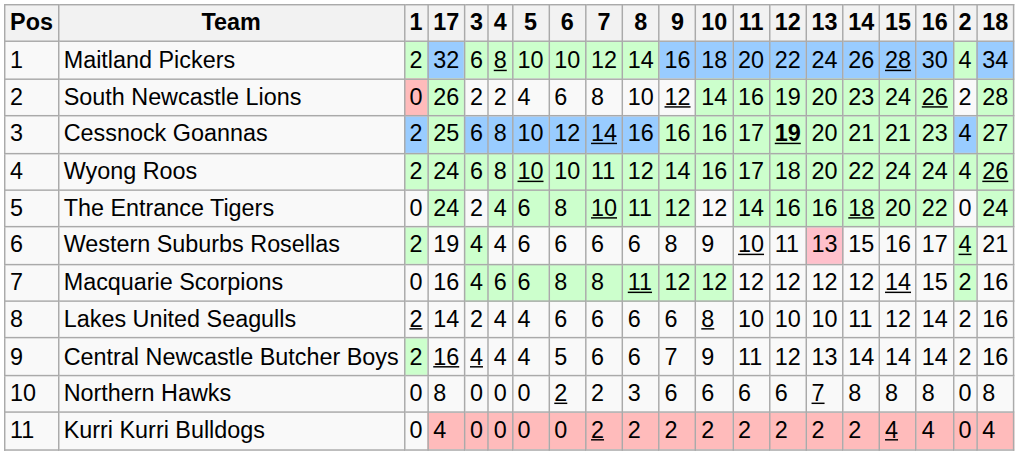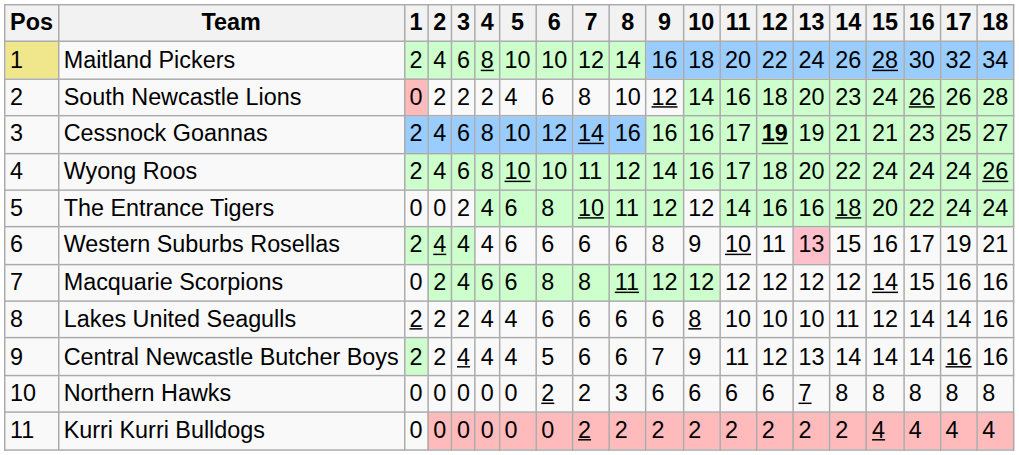 <table class="wikitable">
 <tr>
 <th>Pos</th>
 <th>Team</th>
 <th>1</th>
-<th>17</th>
+<th>2</th>
 <th>3</th>
 <th>4</th>
 <th>5</th>
 <th>6</th>
 <th>7</th>
 <th>8</th>
 <th>9</th>
 <th>10</th>
 <th>11</th>
 <th>12</th>
 <th>13</th>
 <th>14</th>
 <th>15</th>
 <th>16</th>
-<th>2</th>
+<th>17</th>
 <th>18</th>
 </tr>
 <tr>
-<td>1</td>
+<td style="background: khaki;">1</td>
 <td> Maitland Pickers</td>
 <td style="background:#ccffcc;">2</td>
-<td style="background:#99ccff;">32</td>
+<td style="background:#ccffcc;">4</td>
 <td style="background:#ccffcc;">6</td>
 <td style="background:#ccffcc;"><u>8</u></td>
 <td style="background:#ccffcc;">10</td>
 <td style="background:#ccffcc;">10</td>
 <td style="background:#ccffcc;">12</td>
 <td style="background:#ccffcc;">14</td>
 <td style="background:#99ccff;">16</td>
 <td style="background:#99ccff;">18</td>
 <td style="background:#99ccff;">20</td>
 <td style="background:#99ccff;">22</td>
 <td style="background:#99ccff;">24</td>
 <td style="background:#99ccff;">26</td>
 <td style="background:#99ccff;"><u>28</u></td>
 <td style="background:#99ccff;">30</td>
-<td style="background:#ccffcc;">4</td>
+<td style="background:#99ccff;">32</td>
 <td style="background:#99ccff;">34</td>
 </tr>
 <tr>
 <td>2</td>
 <td> South Newcastle Lions</td>
 <td style="background:#ffbbbb;">0</td>
-<td style="background:#ccffcc;">26</td>
+<td>2</td>
 <td>2</td>
 <td>2</td>
 <td>4</td>
 <td>6</td>
 <td>8</td>
 <td>10</td>
 <td><u>12</u></td>
 <td style="background:#ccffcc;">14</td>
 <td style="background:#ccffcc;">16</td>
-<td style="background:#ccffcc;">19</td>
+<td style="background:#ccffcc;">18</td>
 <td style="background:#ccffcc;">20</td>
 <td style="background:#ccffcc;">23</td>
 <td style="background:#ccffcc;">24</td>
 <td style="background:#ccffcc;"><u>26</u></td>
-<td>2</td>
+<td style="background:#ccffcc;">26</td>
 <td style="background:#ccffcc;">28</td>
 </tr>
 <tr>
 <td>3</td>
 <td> Cessnock Goannas</td>
 <td style="background:#99ccff;">2</td>
-<td style="background:#ccffcc;">25</td>
+<td style="background:#99ccff;">4</td>
 <td style="background:#99ccff;">6</td>
 <td style="background:#99ccff;">8</td>
 <td style="background:#99ccff;">10</td>
 <td style="background:#99ccff;">12</td>
 <td style="background:#99ccff;"><u>14</u></td>
 <td style="background:#99ccff;">16</td>
 <td style="background:#ccffcc;">16</td>
 <td style="background:#ccffcc;">16</td>
 <td style="background:#ccffcc;">17</td>
 <td style="background:#ccffcc;"><strong><u>19</u></strong></td>
-<td style="background:#ccffcc;">20</td>
+<td style="background:#ccffcc;">19</td>
 <td style="background:#ccffcc;">21</td>
 <td style="background:#ccffcc;">21</td>
 <td style="background:#ccffcc;">23</td>
-<td style="background:#99ccff;">4</td>
+<td style="background:#ccffcc;">25</td>
 <td style="background:#ccffcc;">27</td>
 </tr>
 <tr>
 <td>4</td>
 <td> Wyong Roos</td>
 <td style="background:#ccffcc;">2</td>
-<td style="background:#ccffcc;">24</td>
+<td style="background:#ccffcc;">4</td>
 <td style="background:#ccffcc;">6</td>
 <td style="background:#ccffcc;">8</td>
 <td style="background:#ccffcc;"><u>10</u></td>
 <td style="background:#ccffcc;">10</td>
 <td style="background:#ccffcc;">11</td>
 <td style="background:#ccffcc;">12</td>
 <td style="background:#ccffcc;">14</td>
 <td style="background:#ccffcc;">16</td>
 <td style="background:#ccffcc;">17</td>
 <td style="background:#ccffcc;">18</td>
 <td style="background:#ccffcc;">20</td>
 <td style="background:#ccffcc;">22</td>
 <td style="background:#ccffcc;">24</td>
 <td style="background:#ccffcc;">24</td>
-<td style="background:#ccffcc;">4</td>
+<td style="background:#ccffcc;">24</td>
 <td style="background:#ccffcc;"><u>26</u></td>
 </tr>
 <tr>
 <td>5</td>
 <td> The Entrance Tigers</td>
 <td>0</td>
-<td style="background:#ccffcc;">24</td>
+<td>0</td>
 <td>2</td>
 <td style="background:#ccffcc;">4</td>
 <td style="background:#ccffcc;">6</td>
 <td style="background:#ccffcc;">8</td>
 <td style="background:#ccffcc;"><u>10</u></td>
 <td style="background:#ccffcc;">11</td>
 <td style="background:#ccffcc;">12</td>
 <td>12</td>
 <td style="background:#ccffcc;">14</td>
 <td style="background:#ccffcc;">16</td>
 <td style="background:#ccffcc;">16</td>
 <td style="background:#ccffcc;"><u>18</u></td>
 <td style="background:#ccffcc;">20</td>
 <td style="background:#ccffcc;">22</td>
-<td>0</td>
+<td style="background:#ccffcc;">24</td>
 <td style="background:#ccffcc;">24</td>
 </tr>
 <tr>
 <td>6</td>
 <td> Western Suburbs Rosellas</td>
 <td style="background:#ccffcc;">2</td>
-<td>19</td>
+<td style="background:#ccffcc;"><u>4</u></td>
 <td style="background:#ccffcc;">4</td>
 <td>4</td>
 <td>6</td>
 <td>6</td>
 <td>6</td>
 <td>6</td>
 <td>8</td>
 <td>9</td>
 <td><u>10</u></td>
 <td>11</td>
 <td style="background: pink;">13</td>
 <td>15</td>
 <td>16</td>
 <td>17</td>
-<td style="background:#ccffcc;"><u>4</u></td>
+<td>19</td>
 <td>21</td>
 </tr>
 <tr>
 <td>7</td>
 <td> Macquarie Scorpions</td>
 <td>0</td>
-<td>16</td>
+<td style="background:#ccffcc;">2</td>
 <td style="background:#ccffcc;">4</td>
 <td style="background:#ccffcc;">6</td>
 <td style="background:#ccffcc;">6</td>
 <td style="background:#ccffcc;">8</td>
 <td style="background:#ccffcc;">8</td>
 <td style="background:#ccffcc;"><u>11</u></td>
 <td style="background:#ccffcc;">12</td>
 <td style="background:#ccffcc;">12</td>
 <td>12</td>
 <td>12</td>
 <td>12</td>
 <td>12</td>
 <td><u>14</u></td>
 <td>15</td>
-<td style="background:#ccffcc;">2</td>
+<td>16</td>
 <td>16</td>
 </tr>
 <tr>
 <td>8</td>
 <td> Lakes United Seagulls</td>
 <td><u>2</u></td>
-<td>14</td>
+<td>2</td>
 <td>2</td>
 <td>4</td>
 <td>4</td>
 <td>6</td>
 <td>6</td>
 <td>6</td>
 <td>6</td>
 <td><u>8</u></td>
 <td>10</td>
 <td>10</td>
 <td>10</td>
 <td>11</td>
 <td>12</td>
 <td>14</td>
-<td>2</td>
+<td>14</td>
 <td>16</td>
 </tr>
 <tr>
 <td>9</td>
 <td> Central Newcastle Butcher Boys</td>
 <td style="background:#ccffcc;">2</td>
-<td><u>16</u></td>
+<td>2</td>
 <td><u>4</u></td>
 <td>4</td>
 <td>4</td>
 <td>5</td>
 <td>6</td>
 <td>6</td>
 <td>7</td>
 <td>9</td>
 <td>11</td>
 <td>12</td>
 <td>13</td>
 <td>14</td>
 <td>14</td>
 <td>14</td>
-<td>2</td>
+<td><u>16</u></td>
 <td>16</td>
 </tr>
 <tr>
 <td>10</td>
 <td> Northern Hawks</td>
 <td>0</td>
-<td>8</td>
+<td>0</td>
 <td>0</td>
 <td>0</td>
 <td>0</td>
 <td><u>2</u></td>
 <td>2</td>
 <td>3</td>
 <td>6</td>
 <td>6</td>
 <td>6</td>
 <td>6</td>
 <td><u>7</u></td>
 <td>8</td>
 <td>8</td>
 <td>8</td>
-<td>0</td>
+<td>8</td>
 <td>8</td>
 </tr>
 <tr>
 <td>11</td>
 <td> Kurri Kurri Bulldogs</td>
 <td>0</td>
-<td style="background:#ffbbbb;">4</td>
+<td style="background:#ffbbbb;">0</td>
 <td style="background:#ffbbbb;">0</td>
 <td style="background:#ffbbbb;">0</td>
 <td style="background:#ffbbbb;">0</td>
 <td style="background:#ffbbbb;">0</td>
 <td style="background:#ffbbbb;"><u>2</u></td>
 <td style="background:#ffbbbb;">2</td>
 <td style="background:#ffbbbb;">2</td>
 <td style="background:#ffbbbb;">2</td>
 <td style="background:#ffbbbb;">2</td>
 <td style="background:#ffbbbb;">2</td>
 <td style="background:#ffbbbb;">2</td>
 <td style="background:#ffbbbb;">2</td>
 <td style="background:#ffbbbb;"><u>4</u></td>
 <td style="background:#ffbbbb;">4</td>
-<td style="background:#ffbbbb;">0</td>
+<td style="background:#ffbbbb;">4</td>
 <td style="background:#ffbbbb;">4</td>
 </tr>
 </table>
